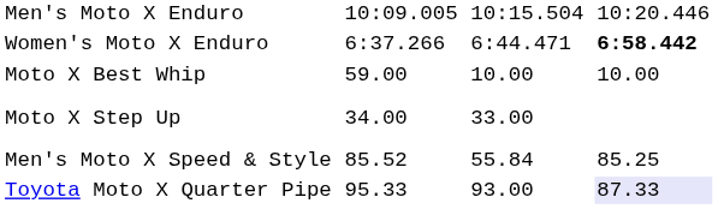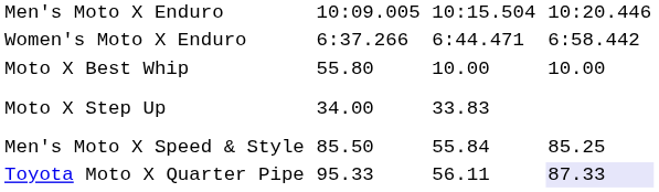 <table>
 <tr>
 <td>Men's Moto X Enduro</td>
 <td></td>
 <td>10:09.005</td>
 <td></td>
 <td>10:15.504</td>
 <td></td>
 <td>10:20.446</td>
 </tr>
 <tr>
 <td>Women's Moto X Enduro</td>
 <td></td>
 <td>6:37.266</td>
 <td></td>
 <td>6:44.471</td>
 <td></td>
-<td><strong>6:58.442</strong></td>
+<td>6:58.442</td>
 </tr>
 <tr>
 <td>Moto X Best Whip</td>
 <td></td>
-<td>59.00</td>
+<td>55.80</td>
 <td></td>
 <td>10.00</td>
 <td></td>
 <td>10.00</td>
 </tr>
 <tr>
 <td>Moto X Step Up</td>
 <td></td>
 <td>34.00</td>
 <td><br><br></td>
-<td>33.00</td>
+<td>33.83</td>
 <td></td>
 <td></td>
 </tr>
 <tr>
 <td>Men's Moto X Speed & Style</td>
 <td></td>
-<td>85.52</td>
+<td>85.50</td>
 <td></td>
 <td>55.84</td>
 <td></td>
 <td>85.25</td>
 </tr>
 <tr>
 <td><a href='#'>Toyota</a> Moto X Quarter Pipe</td>
 <td></td>
 <td>95.33</td>
 <td></td>
-<td>93.00</td>
+<td>56.11</td>
 <td></td>
 <td style="background: lavender;">87.33</td>
 </tr>
 </table>
